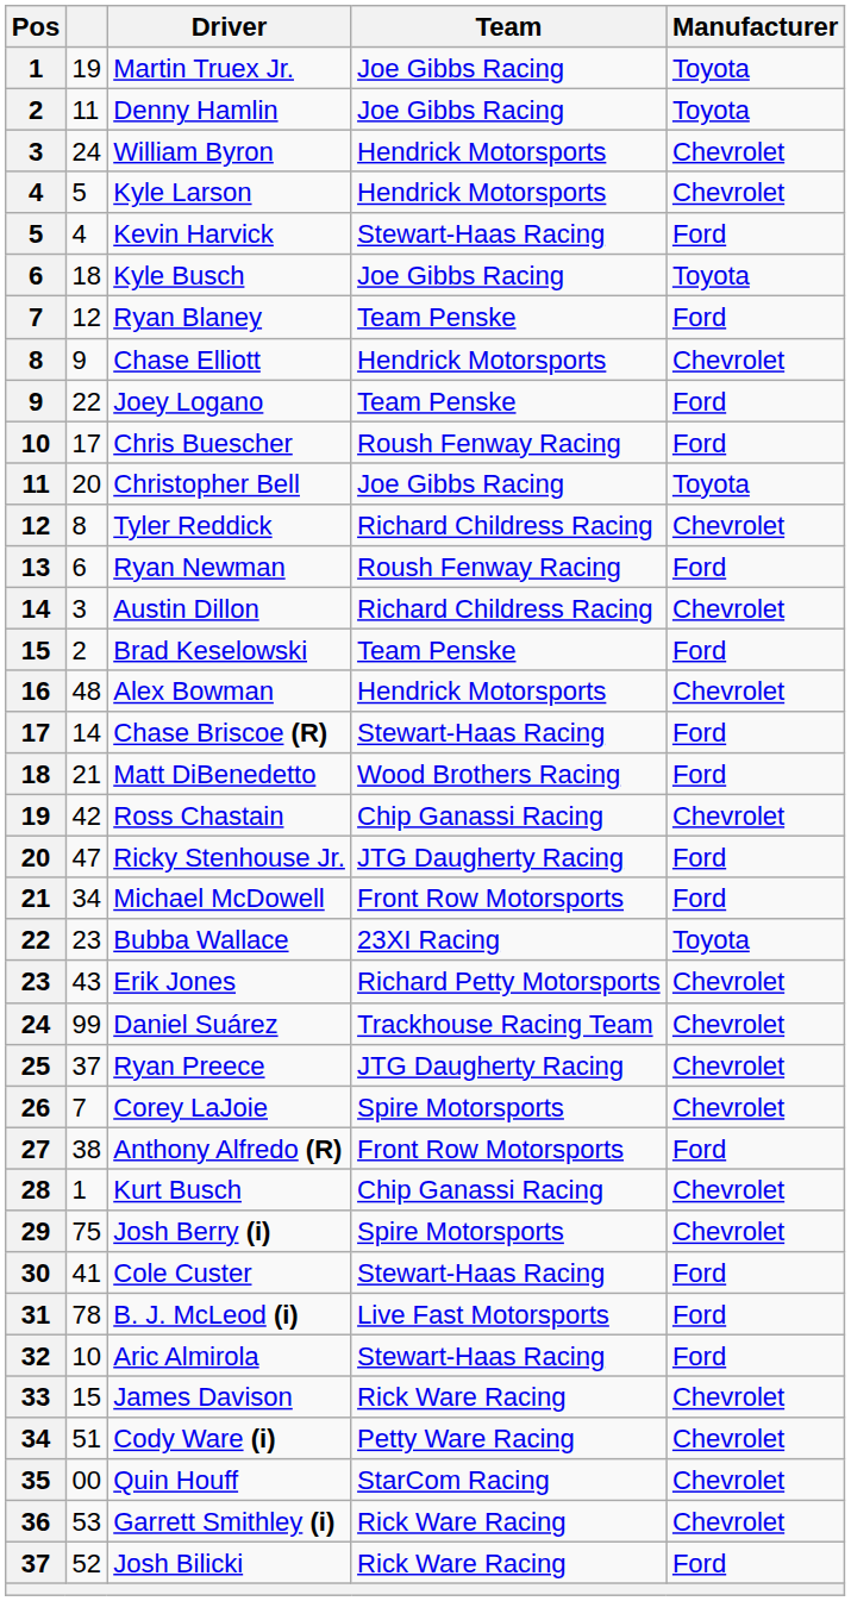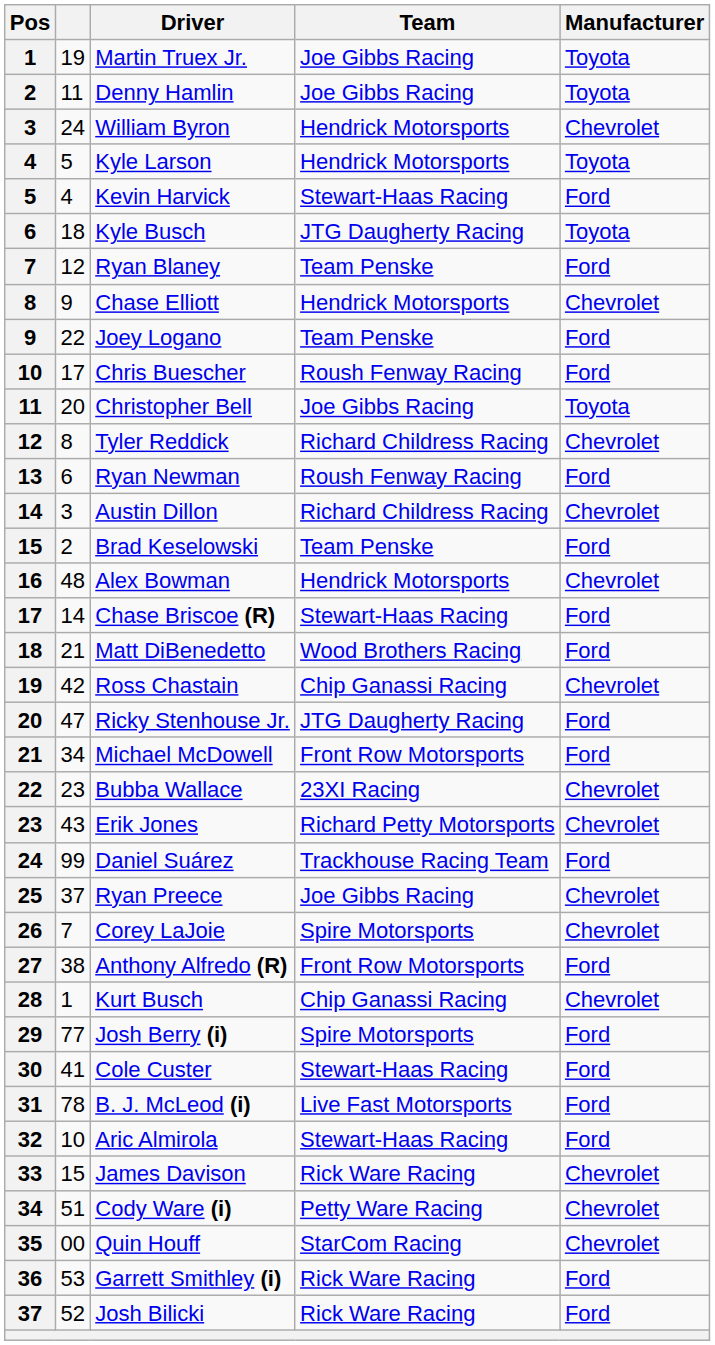 <table class="wikitable" style="font-size:95%">
 <tr>
 <th>Pos</th>
 <th></th>
 <th>Driver</th>
 <th>Team</th>
 <th>Manufacturer</th>
 </tr>
 <tr>
 <th>1</th>
 <td>19</td>
 <td><a href='#'>Martin Truex Jr.</a></td>
 <td><a href='#'>Joe Gibbs Racing</a></td>
 <td><a href='#'>Toyota</a></td>
 </tr>
 <tr>
 <th>2</th>
 <td>11</td>
 <td><a href='#'>Denny Hamlin</a></td>
 <td><a href='#'>Joe Gibbs Racing</a></td>
 <td><a href='#'>Toyota</a></td>
 </tr>
 <tr>
 <th>3</th>
 <td>24</td>
 <td><a href='#'>William Byron</a></td>
 <td><a href='#'>Hendrick Motorsports</a></td>
 <td><a href='#'>Chevrolet</a></td>
 </tr>
 <tr>
 <th>4</th>
 <td>5</td>
 <td><a href='#'>Kyle Larson</a></td>
 <td><a href='#'>Hendrick Motorsports</a></td>
-<td><a href='#'>Chevrolet</a></td>
+<td><a href='#'>Toyota</a></td>
 </tr>
 <tr>
 <th>5</th>
 <td>4</td>
 <td><a href='#'>Kevin Harvick</a></td>
 <td><a href='#'>Stewart-Haas Racing</a></td>
 <td><a href='#'>Ford</a></td>
 </tr>
 <tr>
 <th>6</th>
 <td>18</td>
 <td><a href='#'>Kyle Busch</a></td>
-<td><a href='#'>Joe Gibbs Racing</a></td>
+<td><a href='#'>JTG Daugherty Racing</a></td>
 <td><a href='#'>Toyota</a></td>
 </tr>
 <tr>
 <th>7</th>
 <td>12</td>
 <td><a href='#'>Ryan Blaney</a></td>
 <td><a href='#'>Team Penske</a></td>
 <td><a href='#'>Ford</a></td>
 </tr>
 <tr>
 <th>8</th>
 <td>9</td>
 <td><a href='#'>Chase Elliott</a></td>
 <td><a href='#'>Hendrick Motorsports</a></td>
 <td><a href='#'>Chevrolet</a></td>
 </tr>
 <tr>
 <th>9</th>
 <td>22</td>
 <td><a href='#'>Joey Logano</a></td>
 <td><a href='#'>Team Penske</a></td>
 <td><a href='#'>Ford</a></td>
 </tr>
 <tr>
 <th>10</th>
 <td>17</td>
 <td><a href='#'>Chris Buescher</a></td>
 <td><a href='#'>Roush Fenway Racing</a></td>
 <td><a href='#'>Ford</a></td>
 </tr>
 <tr>
 <th>11</th>
 <td>20</td>
 <td><a href='#'>Christopher Bell</a></td>
 <td><a href='#'>Joe Gibbs Racing</a></td>
 <td><a href='#'>Toyota</a></td>
 </tr>
 <tr>
 <th>12</th>
 <td>8</td>
 <td><a href='#'>Tyler Reddick</a></td>
 <td><a href='#'>Richard Childress Racing</a></td>
 <td><a href='#'>Chevrolet</a></td>
 </tr>
 <tr>
 <th>13</th>
 <td>6</td>
 <td><a href='#'>Ryan Newman</a></td>
 <td><a href='#'>Roush Fenway Racing</a></td>
 <td><a href='#'>Ford</a></td>
 </tr>
 <tr>
 <th>14</th>
 <td>3</td>
 <td><a href='#'>Austin Dillon</a></td>
 <td><a href='#'>Richard Childress Racing</a></td>
 <td><a href='#'>Chevrolet</a></td>
 </tr>
 <tr>
 <th>15</th>
 <td>2</td>
 <td><a href='#'>Brad Keselowski</a></td>
 <td><a href='#'>Team Penske</a></td>
 <td><a href='#'>Ford</a></td>
 </tr>
 <tr>
 <th>16</th>
 <td>48</td>
 <td><a href='#'>Alex Bowman</a></td>
 <td><a href='#'>Hendrick Motorsports</a></td>
 <td><a href='#'>Chevrolet</a></td>
 </tr>
 <tr>
 <th>17</th>
 <td>14</td>
 <td><a href='#'>Chase Briscoe</a> <strong>(R)</strong></td>
 <td><a href='#'>Stewart-Haas Racing</a></td>
 <td><a href='#'>Ford</a></td>
 </tr>
 <tr>
 <th>18</th>
 <td>21</td>
 <td><a href='#'>Matt DiBenedetto</a></td>
 <td><a href='#'>Wood Brothers Racing</a></td>
 <td><a href='#'>Ford</a></td>
 </tr>
 <tr>
 <th>19</th>
 <td>42</td>
 <td><a href='#'>Ross Chastain</a></td>
 <td><a href='#'>Chip Ganassi Racing</a></td>
 <td><a href='#'>Chevrolet</a></td>
 </tr>
 <tr>
 <th>20</th>
 <td>47</td>
 <td><a href='#'>Ricky Stenhouse Jr.</a></td>
 <td><a href='#'>JTG Daugherty Racing</a></td>
 <td><a href='#'>Ford</a></td>
 </tr>
 <tr>
 <th>21</th>
 <td>34</td>
 <td><a href='#'>Michael McDowell</a></td>
 <td><a href='#'>Front Row Motorsports</a></td>
 <td><a href='#'>Ford</a></td>
 </tr>
 <tr>
 <th>22</th>
 <td>23</td>
 <td><a href='#'>Bubba Wallace</a></td>
 <td><a href='#'>23XI Racing</a></td>
-<td><a href='#'>Toyota</a></td>
+<td><a href='#'>Chevrolet</a></td>
 </tr>
 <tr>
 <th>23</th>
 <td>43</td>
 <td><a href='#'>Erik Jones</a></td>
 <td><a href='#'>Richard Petty Motorsports</a></td>
 <td><a href='#'>Chevrolet</a></td>
 </tr>
 <tr>
 <th>24</th>
 <td>99</td>
 <td><a href='#'>Daniel Suárez</a></td>
 <td><a href='#'>Trackhouse Racing Team</a></td>
-<td><a href='#'>Chevrolet</a></td>
+<td><a href='#'>Ford</a></td>
 </tr>
 <tr>
 <th>25</th>
 <td>37</td>
 <td><a href='#'>Ryan Preece</a></td>
-<td><a href='#'>JTG Daugherty Racing</a></td>
+<td><a href='#'>Joe Gibbs Racing</a></td>
 <td><a href='#'>Chevrolet</a></td>
 </tr>
 <tr>
 <th>26</th>
 <td>7</td>
 <td><a href='#'>Corey LaJoie</a></td>
 <td><a href='#'>Spire Motorsports</a></td>
 <td><a href='#'>Chevrolet</a></td>
 </tr>
 <tr>
 <th>27</th>
 <td>38</td>
 <td><a href='#'>Anthony Alfredo</a> <strong>(R)</strong></td>
 <td><a href='#'>Front Row Motorsports</a></td>
 <td><a href='#'>Ford</a></td>
 </tr>
 <tr>
 <th>28</th>
 <td>1</td>
 <td><a href='#'>Kurt Busch</a></td>
 <td><a href='#'>Chip Ganassi Racing</a></td>
 <td><a href='#'>Chevrolet</a></td>
 </tr>
 <tr>
 <th>29</th>
-<td>75</td>
+<td>77</td>
 <td><a href='#'>Josh Berry</a> <strong>(i)</strong></td>
 <td><a href='#'>Spire Motorsports</a></td>
-<td><a href='#'>Chevrolet</a></td>
+<td><a href='#'>Ford</a></td>
 </tr>
 <tr>
 <th>30</th>
 <td>41</td>
 <td><a href='#'>Cole Custer</a></td>
 <td><a href='#'>Stewart-Haas Racing</a></td>
 <td><a href='#'>Ford</a></td>
 </tr>
 <tr>
 <th>31</th>
 <td>78</td>
 <td><a href='#'>B. J. McLeod</a> <strong>(i)</strong></td>
 <td><a href='#'>Live Fast Motorsports</a></td>
 <td><a href='#'>Ford</a></td>
 </tr>
 <tr>
 <th>32</th>
 <td>10</td>
 <td><a href='#'>Aric Almirola</a></td>
 <td><a href='#'>Stewart-Haas Racing</a></td>
 <td><a href='#'>Ford</a></td>
 </tr>
 <tr>
 <th>33</th>
 <td>15</td>
 <td><a href='#'>James Davison</a></td>
 <td><a href='#'>Rick Ware Racing</a></td>
 <td><a href='#'>Chevrolet</a></td>
 </tr>
 <tr>
 <th>34</th>
 <td>51</td>
 <td><a href='#'>Cody Ware</a> <strong>(i)</strong></td>
 <td><a href='#'>Petty Ware Racing</a></td>
 <td><a href='#'>Chevrolet</a></td>
 </tr>
 <tr>
 <th>35</th>
 <td>00</td>
 <td><a href='#'>Quin Houff</a></td>
 <td><a href='#'>StarCom Racing</a></td>
 <td><a href='#'>Chevrolet</a></td>
 </tr>
 <tr>
 <th>36</th>
 <td>53</td>
 <td><a href='#'>Garrett Smithley</a> <strong>(i)</strong></td>
 <td><a href='#'>Rick Ware Racing</a></td>
-<td><a href='#'>Chevrolet</a></td>
+<td><a href='#'>Ford</a></td>
 </tr>
 <tr>
 <th>37</th>
 <td>52</td>
 <td><a href='#'>Josh Bilicki</a></td>
 <td><a href='#'>Rick Ware Racing</a></td>
 <td><a href='#'>Ford</a></td>
 </tr>
 <tr>
 <th colspan="7"></th>
 </tr>
 </table>
